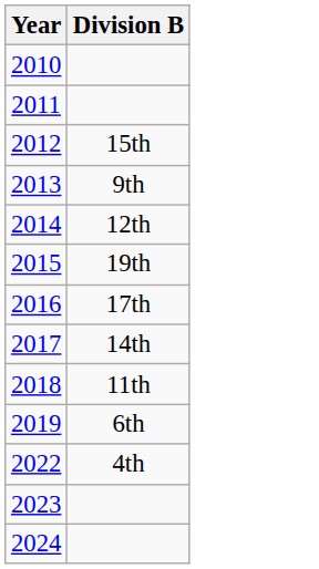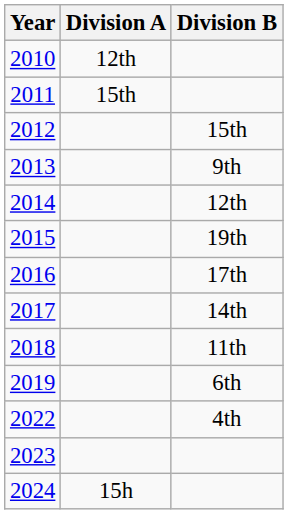 <table class="wikitable" style="text-align:center">
 <tr>
 <th>Year</th>
+<th>Division A</th>
 <th>Division B</th>
 </tr>
 <tr>
 <td><a href='#'>2010</a></td>
+<td>12th</td>
 <td></td>
 </tr>
 <tr>
 <td><a href='#'>2011</a></td>
+<td>15th</td>
 <td></td>
 </tr>
 <tr>
 <td><a href='#'>2012</a></td>
+<td></td>
 <td>15th</td>
 </tr>
 <tr>
 <td><a href='#'>2013</a></td>
+<td></td>
 <td>9th</td>
 </tr>
 <tr>
 <td><a href='#'>2014</a></td>
+<td></td>
 <td>12th</td>
 </tr>
 <tr>
 <td><a href='#'>2015</a></td>
+<td></td>
 <td>19th</td>
 </tr>
 <tr>
 <td><a href='#'>2016</a></td>
+<td></td>
 <td>17th</td>
 </tr>
 <tr>
 <td><a href='#'>2017</a></td>
+<td></td>
 <td>14th</td>
 </tr>
 <tr>
 <td><a href='#'>2018</a></td>
+<td></td>
 <td>11th</td>
 </tr>
 <tr>
 <td><a href='#'>2019</a></td>
+<td></td>
 <td>6th</td>
 </tr>
 <tr>
 <td><a href='#'>2022</a></td>
+<td></td>
 <td>4th</td>
 </tr>
 <tr>
 <td><a href='#'>2023</a></td>
 <td></td>
+<td></td>
 </tr>
 <tr>
 <td><a href='#'>2024</a></td>
+<td>15h</td>
 <td></td>
 </tr>
 </table>
